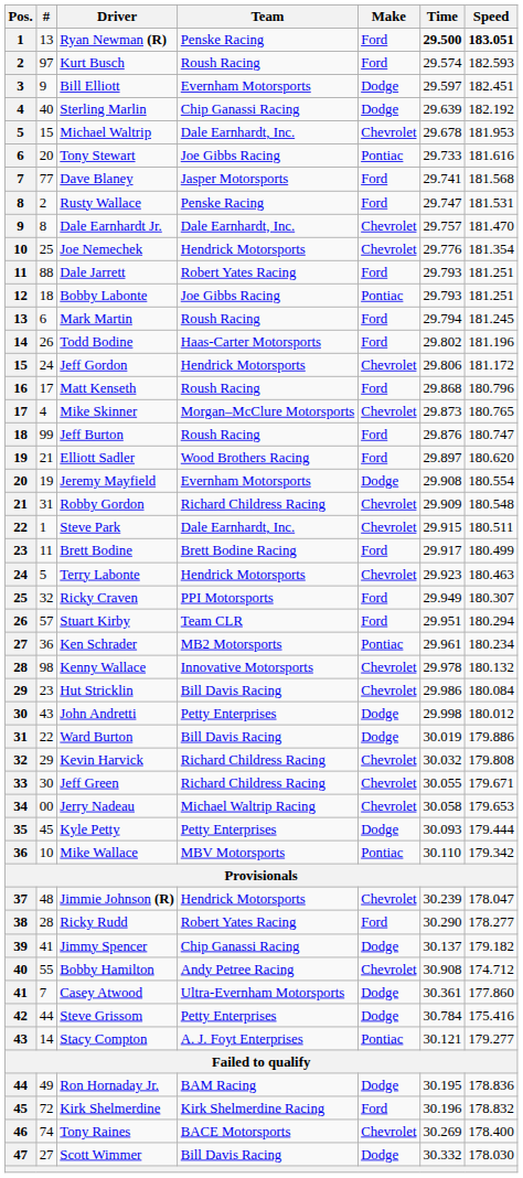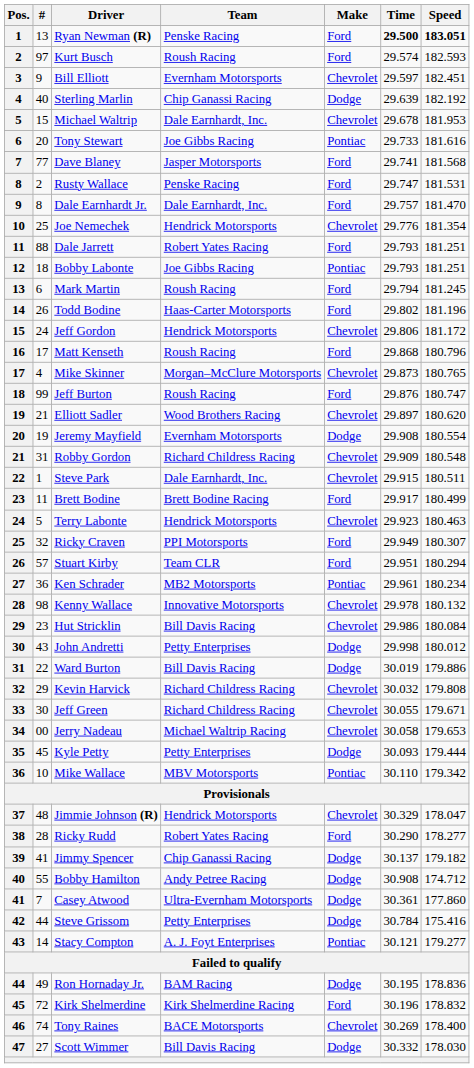 <table class="wikitable" style="font-size:95%">
 <tr>
 <th>Pos.</th>
 <th>#</th>
 <th>Driver</th>
 <th>Team</th>
 <th>Make</th>
 <th>Time</th>
 <th>Speed</th>
 </tr>
 <tr>
 <th>1</th>
 <td>13</td>
 <td><a href='#'>Ryan Newman</a> <strong>(R)</strong></td>
 <td><a href='#'>Penske Racing</a></td>
 <td><a href='#'>Ford</a></td>
 <td><strong>29.500</strong></td>
 <td><strong>183.051</strong></td>
 </tr>
 <tr>
 <th>2</th>
 <td>97</td>
 <td><a href='#'>Kurt Busch</a></td>
 <td><a href='#'>Roush Racing</a></td>
 <td><a href='#'>Ford</a></td>
 <td>29.574</td>
 <td>182.593</td>
 </tr>
 <tr>
 <th>3</th>
 <td>9</td>
 <td><a href='#'>Bill Elliott</a></td>
 <td><a href='#'>Evernham Motorsports</a></td>
-<td><a href='#'>Dodge</a></td>
+<td><a href='#'>Chevrolet</a></td>
 <td>29.597</td>
 <td>182.451</td>
 </tr>
 <tr>
 <th>4</th>
 <td>40</td>
 <td><a href='#'>Sterling Marlin</a></td>
 <td><a href='#'>Chip Ganassi Racing</a></td>
 <td><a href='#'>Dodge</a></td>
 <td>29.639</td>
 <td>182.192</td>
 </tr>
 <tr>
 <th>5</th>
 <td>15</td>
 <td><a href='#'>Michael Waltrip</a></td>
 <td><a href='#'>Dale Earnhardt, Inc.</a></td>
 <td><a href='#'>Chevrolet</a></td>
 <td>29.678</td>
 <td>181.953</td>
 </tr>
 <tr>
 <th>6</th>
 <td>20</td>
 <td><a href='#'>Tony Stewart</a></td>
 <td><a href='#'>Joe Gibbs Racing</a></td>
 <td><a href='#'>Pontiac</a></td>
 <td>29.733</td>
 <td>181.616</td>
 </tr>
 <tr>
 <th>7</th>
 <td>77</td>
 <td><a href='#'>Dave Blaney</a></td>
 <td><a href='#'>Jasper Motorsports</a></td>
 <td><a href='#'>Ford</a></td>
 <td>29.741</td>
 <td>181.568</td>
 </tr>
 <tr>
 <th>8</th>
 <td>2</td>
 <td><a href='#'>Rusty Wallace</a></td>
 <td><a href='#'>Penske Racing</a></td>
 <td><a href='#'>Ford</a></td>
 <td>29.747</td>
 <td>181.531</td>
 </tr>
 <tr>
 <th>9</th>
 <td>8</td>
 <td><a href='#'>Dale Earnhardt Jr.</a></td>
 <td><a href='#'>Dale Earnhardt, Inc.</a></td>
-<td><a href='#'>Chevrolet</a></td>
+<td><a href='#'>Ford</a></td>
 <td>29.757</td>
 <td>181.470</td>
 </tr>
 <tr>
 <th>10</th>
 <td>25</td>
 <td><a href='#'>Joe Nemechek</a></td>
 <td><a href='#'>Hendrick Motorsports</a></td>
 <td><a href='#'>Chevrolet</a></td>
 <td>29.776</td>
 <td>181.354</td>
 </tr>
 <tr>
 <th>11</th>
 <td>88</td>
 <td><a href='#'>Dale Jarrett</a></td>
 <td><a href='#'>Robert Yates Racing</a></td>
 <td><a href='#'>Ford</a></td>
 <td>29.793</td>
 <td>181.251</td>
 </tr>
 <tr>
 <th>12</th>
 <td>18</td>
 <td><a href='#'>Bobby Labonte</a></td>
 <td><a href='#'>Joe Gibbs Racing</a></td>
 <td><a href='#'>Pontiac</a></td>
 <td>29.793</td>
 <td>181.251</td>
 </tr>
 <tr>
 <th>13</th>
 <td>6</td>
 <td><a href='#'>Mark Martin</a></td>
 <td><a href='#'>Roush Racing</a></td>
 <td><a href='#'>Ford</a></td>
 <td>29.794</td>
 <td>181.245</td>
 </tr>
 <tr>
 <th>14</th>
 <td>26</td>
 <td><a href='#'>Todd Bodine</a></td>
 <td><a href='#'>Haas-Carter Motorsports</a></td>
 <td><a href='#'>Ford</a></td>
 <td>29.802</td>
 <td>181.196</td>
 </tr>
 <tr>
 <th>15</th>
 <td>24</td>
 <td><a href='#'>Jeff Gordon</a></td>
 <td><a href='#'>Hendrick Motorsports</a></td>
 <td><a href='#'>Chevrolet</a></td>
 <td>29.806</td>
 <td>181.172</td>
 </tr>
 <tr>
 <th>16</th>
 <td>17</td>
 <td><a href='#'>Matt Kenseth</a></td>
 <td><a href='#'>Roush Racing</a></td>
 <td><a href='#'>Ford</a></td>
 <td>29.868</td>
 <td>180.796</td>
 </tr>
 <tr>
 <th>17</th>
 <td>4</td>
 <td><a href='#'>Mike Skinner</a></td>
 <td><a href='#'>Morgan–McClure Motorsports</a></td>
 <td><a href='#'>Chevrolet</a></td>
 <td>29.873</td>
 <td>180.765</td>
 </tr>
 <tr>
 <th>18</th>
 <td>99</td>
 <td><a href='#'>Jeff Burton</a></td>
 <td><a href='#'>Roush Racing</a></td>
 <td><a href='#'>Ford</a></td>
 <td>29.876</td>
 <td>180.747</td>
 </tr>
 <tr>
 <th>19</th>
 <td>21</td>
 <td><a href='#'>Elliott Sadler</a></td>
 <td><a href='#'>Wood Brothers Racing</a></td>
-<td><a href='#'>Ford</a></td>
+<td><a href='#'>Chevrolet</a></td>
 <td>29.897</td>
 <td>180.620</td>
 </tr>
 <tr>
 <th>20</th>
 <td>19</td>
 <td><a href='#'>Jeremy Mayfield</a></td>
 <td><a href='#'>Evernham Motorsports</a></td>
 <td><a href='#'>Dodge</a></td>
 <td>29.908</td>
 <td>180.554</td>
 </tr>
 <tr>
 <th>21</th>
 <td>31</td>
 <td><a href='#'>Robby Gordon</a></td>
 <td><a href='#'>Richard Childress Racing</a></td>
 <td><a href='#'>Chevrolet</a></td>
 <td>29.909</td>
 <td>180.548</td>
 </tr>
 <tr>
 <th>22</th>
 <td>1</td>
 <td><a href='#'>Steve Park</a></td>
 <td><a href='#'>Dale Earnhardt, Inc.</a></td>
 <td><a href='#'>Chevrolet</a></td>
 <td>29.915</td>
 <td>180.511</td>
 </tr>
 <tr>
 <th>23</th>
 <td>11</td>
 <td><a href='#'>Brett Bodine</a></td>
 <td><a href='#'>Brett Bodine Racing</a></td>
 <td><a href='#'>Ford</a></td>
 <td>29.917</td>
 <td>180.499</td>
 </tr>
 <tr>
 <th>24</th>
 <td>5</td>
 <td><a href='#'>Terry Labonte</a></td>
 <td><a href='#'>Hendrick Motorsports</a></td>
 <td><a href='#'>Chevrolet</a></td>
 <td>29.923</td>
 <td>180.463</td>
 </tr>
 <tr>
 <th>25</th>
 <td>32</td>
 <td><a href='#'>Ricky Craven</a></td>
 <td><a href='#'>PPI Motorsports</a></td>
 <td><a href='#'>Ford</a></td>
 <td>29.949</td>
 <td>180.307</td>
 </tr>
 <tr>
 <th>26</th>
 <td>57</td>
 <td><a href='#'>Stuart Kirby</a></td>
 <td><a href='#'>Team CLR</a></td>
 <td><a href='#'>Ford</a></td>
 <td>29.951</td>
 <td>180.294</td>
 </tr>
 <tr>
 <th>27</th>
 <td>36</td>
 <td><a href='#'>Ken Schrader</a></td>
 <td><a href='#'>MB2 Motorsports</a></td>
 <td><a href='#'>Pontiac</a></td>
 <td>29.961</td>
 <td>180.234</td>
 </tr>
 <tr>
 <th>28</th>
 <td>98</td>
 <td><a href='#'>Kenny Wallace</a></td>
 <td><a href='#'>Innovative Motorsports</a></td>
 <td><a href='#'>Chevrolet</a></td>
 <td>29.978</td>
 <td>180.132</td>
 </tr>
 <tr>
 <th>29</th>
 <td>23</td>
 <td><a href='#'>Hut Stricklin</a></td>
 <td><a href='#'>Bill Davis Racing</a></td>
 <td><a href='#'>Chevrolet</a></td>
 <td>29.986</td>
 <td>180.084</td>
 </tr>
 <tr>
 <th>30</th>
 <td>43</td>
 <td><a href='#'>John Andretti</a></td>
 <td><a href='#'>Petty Enterprises</a></td>
 <td><a href='#'>Dodge</a></td>
 <td>29.998</td>
 <td>180.012</td>
 </tr>
 <tr>
 <th>31</th>
 <td>22</td>
 <td><a href='#'>Ward Burton</a></td>
 <td><a href='#'>Bill Davis Racing</a></td>
 <td><a href='#'>Dodge</a></td>
 <td>30.019</td>
 <td>179.886</td>
 </tr>
 <tr>
 <th>32</th>
 <td>29</td>
 <td><a href='#'>Kevin Harvick</a></td>
 <td><a href='#'>Richard Childress Racing</a></td>
 <td><a href='#'>Chevrolet</a></td>
 <td>30.032</td>
 <td>179.808</td>
 </tr>
 <tr>
 <th>33</th>
 <td>30</td>
 <td><a href='#'>Jeff Green</a></td>
 <td><a href='#'>Richard Childress Racing</a></td>
 <td><a href='#'>Chevrolet</a></td>
 <td>30.055</td>
 <td>179.671</td>
 </tr>
 <tr>
 <th>34</th>
 <td>00</td>
 <td><a href='#'>Jerry Nadeau</a></td>
 <td><a href='#'>Michael Waltrip Racing</a></td>
 <td><a href='#'>Chevrolet</a></td>
 <td>30.058</td>
 <td>179.653</td>
 </tr>
 <tr>
 <th>35</th>
 <td>45</td>
 <td><a href='#'>Kyle Petty</a></td>
 <td><a href='#'>Petty Enterprises</a></td>
 <td><a href='#'>Dodge</a></td>
 <td>30.093</td>
 <td>179.444</td>
 </tr>
 <tr>
 <th>36</th>
 <td>10</td>
 <td><a href='#'>Mike Wallace</a></td>
 <td><a href='#'>MBV Motorsports</a></td>
 <td><a href='#'>Pontiac</a></td>
 <td>30.110</td>
 <td>179.342</td>
 </tr>
 <tr>
 <th colspan="7">Provisionals</th>
 </tr>
 <tr>
 <th>37</th>
 <td>48</td>
 <td><a href='#'>Jimmie Johnson</a> <strong>(R)</strong></td>
 <td><a href='#'>Hendrick Motorsports</a></td>
 <td><a href='#'>Chevrolet</a></td>
-<td>30.239</td>
+<td>30.329</td>
 <td>178.047</td>
 </tr>
 <tr>
 <th>38</th>
 <td>28</td>
 <td><a href='#'>Ricky Rudd</a></td>
 <td><a href='#'>Robert Yates Racing</a></td>
 <td><a href='#'>Ford</a></td>
 <td>30.290</td>
 <td>178.277</td>
 </tr>
 <tr>
 <th>39</th>
 <td>41</td>
 <td><a href='#'>Jimmy Spencer</a></td>
 <td><a href='#'>Chip Ganassi Racing</a></td>
 <td><a href='#'>Dodge</a></td>
 <td>30.137</td>
 <td>179.182</td>
 </tr>
 <tr>
 <th>40</th>
 <td>55</td>
 <td><a href='#'>Bobby Hamilton</a></td>
 <td><a href='#'>Andy Petree Racing</a></td>
-<td><a href='#'>Chevrolet</a></td>
+<td><a href='#'>Dodge</a></td>
 <td>30.908</td>
 <td>174.712</td>
 </tr>
 <tr>
 <th>41</th>
 <td>7</td>
 <td><a href='#'>Casey Atwood</a></td>
 <td><a href='#'>Ultra-Evernham Motorsports</a></td>
 <td><a href='#'>Dodge</a></td>
 <td>30.361</td>
 <td>177.860</td>
 </tr>
 <tr>
 <th>42</th>
 <td>44</td>
 <td><a href='#'>Steve Grissom</a></td>
 <td><a href='#'>Petty Enterprises</a></td>
 <td><a href='#'>Dodge</a></td>
 <td>30.784</td>
 <td>175.416</td>
 </tr>
 <tr>
 <th>43</th>
 <td>14</td>
 <td><a href='#'>Stacy Compton</a></td>
 <td><a href='#'>A. J. Foyt Enterprises</a></td>
 <td><a href='#'>Pontiac</a></td>
 <td>30.121</td>
 <td>179.277</td>
 </tr>
 <tr>
 <th colspan="7">Failed to qualify</th>
 </tr>
 <tr>
 <th>44</th>
 <td>49</td>
 <td><a href='#'>Ron Hornaday Jr.</a></td>
 <td><a href='#'>BAM Racing</a></td>
 <td><a href='#'>Dodge</a></td>
 <td>30.195</td>
 <td>178.836</td>
 </tr>
 <tr>
 <th>45</th>
 <td>72</td>
 <td><a href='#'>Kirk Shelmerdine</a></td>
 <td><a href='#'>Kirk Shelmerdine Racing</a></td>
 <td><a href='#'>Ford</a></td>
 <td>30.196</td>
 <td>178.832</td>
 </tr>
 <tr>
 <th>46</th>
 <td>74</td>
 <td><a href='#'>Tony Raines</a></td>
 <td><a href='#'>BACE Motorsports</a></td>
 <td><a href='#'>Chevrolet</a></td>
 <td>30.269</td>
 <td>178.400</td>
 </tr>
 <tr>
 <th>47</th>
 <td>27</td>
 <td><a href='#'>Scott Wimmer</a></td>
 <td><a href='#'>Bill Davis Racing</a></td>
 <td><a href='#'>Dodge</a></td>
 <td>30.332</td>
 <td>178.030</td>
 </tr>
 <tr>
 <th colspan="7"></th>
 </tr>
 </table>
